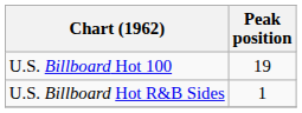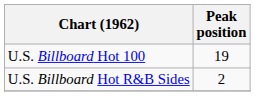 <table class="wikitable sortable">
 <tr>
 <th>Chart (1962)</th>
 <th>Peak<br>position</th>
 </tr>
 <tr>
 <td>U.S. <a href='#'><em>Billboard</em> Hot 100</a></td>
 <td align="center">19</td>
 </tr>
 <tr>
 <td>U.S. <em>Billboard</em> <a href='#'>Hot R&B Sides</a></td>
-<td align="center">1</td>
+<td align="center">2</td>
 </tr>
 <tr>
 </tr>
 </table>
